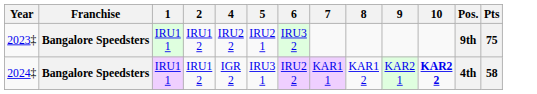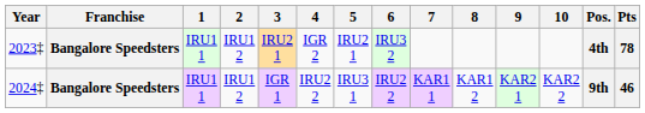 <table class="wikitable" style="text-align:center; font-size:85%">
 <tr>
 <th>Year</th>
 <th>Franchise</th>
 <th>1</th>
 <th>2</th>
+<th>3</th>
 <th>4</th>
 <th>5</th>
 <th>6</th>
 <th>7</th>
 <th>8</th>
 <th>9</th>
 <th>10</th>
 <th>Pos.</th>
 <th>Pts</th>
 </tr>
 <tr>
 <td><a href='#'>2023</a>‡</td>
 <th>Bangalore Speedsters</th>
 <td style="background:#dfffdf;"><a href='#'>IRU1<br>1</a><br></td>
 <td><a href='#'>IRU1<br>2</a><br></td>
-<td><a href='#'>IRU2<br>2</a><br></td>
+<td style="background:#ffdf9f;"><a href='#'>IRU2<br>1</a><br></td>
+<td><a href='#'>IGR<br>2</a></td>
 <td><a href='#'>IRU2<br>1</a></td>
 <td style="background:#dfffdf;"><a href='#'>IRU3<br>2</a><br></td>
 <td></td>
 <td></td>
 <td></td>
 <td></td>
-<th>9th</th>
-<th>75</th>
+<th>4th</th>
+<th>78</th>
 </tr>
 <tr>
 <td><a href='#'>2024</a>‡</td>
 <th>Bangalore Speedsters</th>
 <td style="background:#efcfff;"><a href='#'>IRU1<br>1</a><br></td>
 <td><a href='#'>IRU1<br>2</a></td>
-<td><a href='#'>IGR<br>2</a></td>
+<td style="background:#efcfff;"><a href='#'>IGR<br>1</a><br></td>
+<td><a href='#'>IRU2<br>2</a><br></td>
 <td><a href='#'>IRU3<br>1</a><br></td>
 <td style="background:#efcfff;"><a href='#'>IRU2<br>2</a><br></td>
 <td style="background:#efcfff;"><a href='#'>KAR1<br>1</a><br></td>
 <td><a href='#'>KAR1<br>2</a><br></td>
 <td style="background:#dfffdf;"><a href='#'>KAR2<br>1</a><br></td>
-<td><strong><a href='#'>KAR2<br>2</a><br></strong></td>
-<th>4th</th>
-<th>58</th>
+<td><a href='#'>KAR2<br>2</a><br></td>
+<th>9th</th>
+<th>46</th>
 </tr>
 </table>
